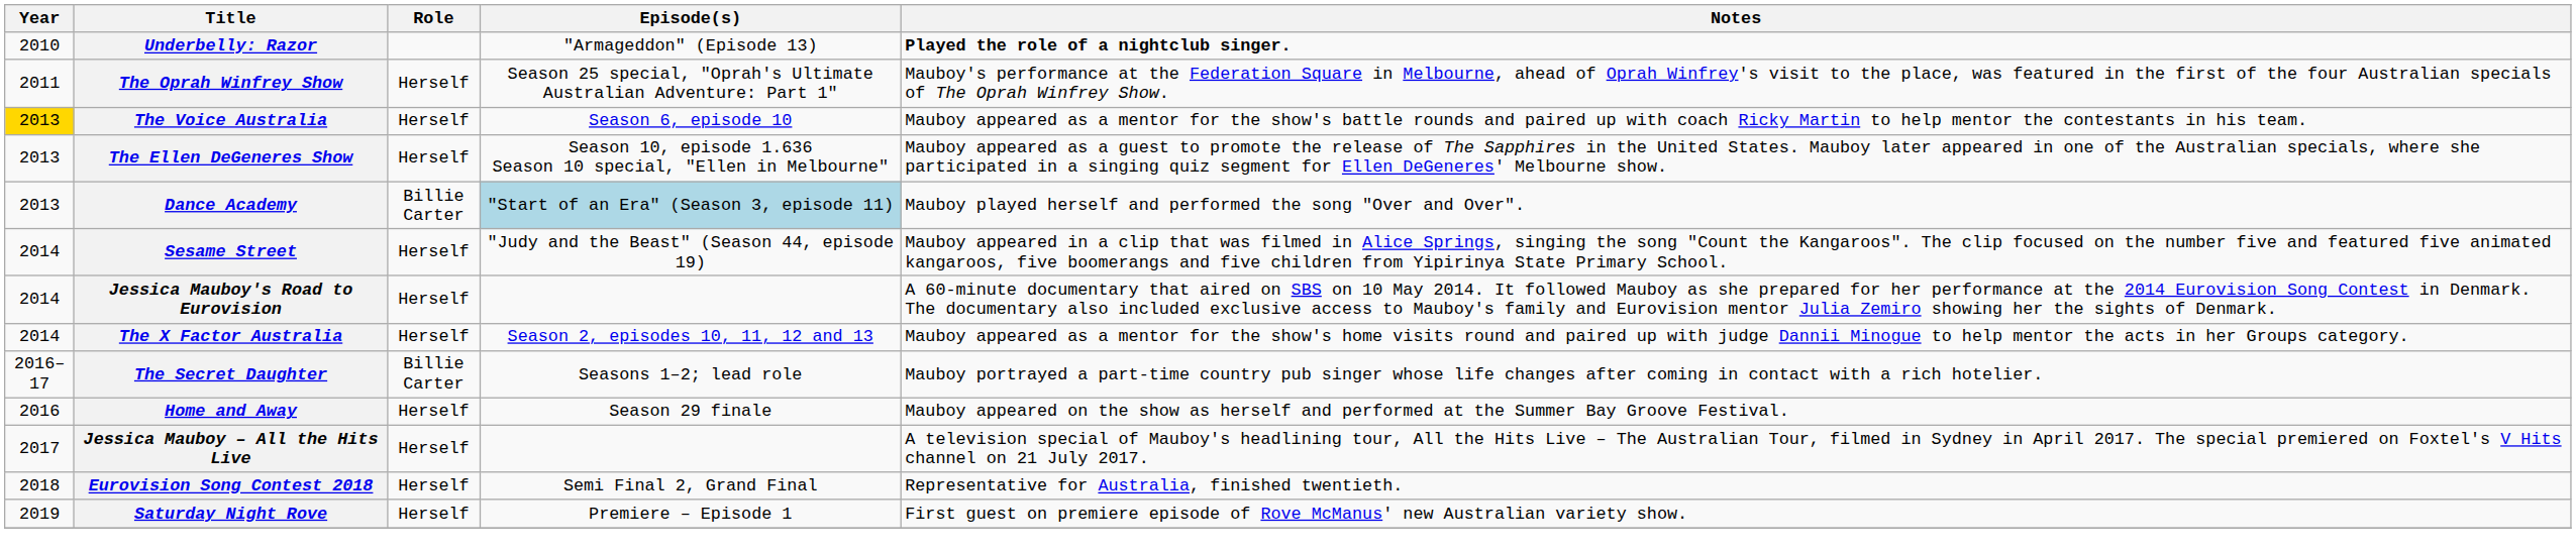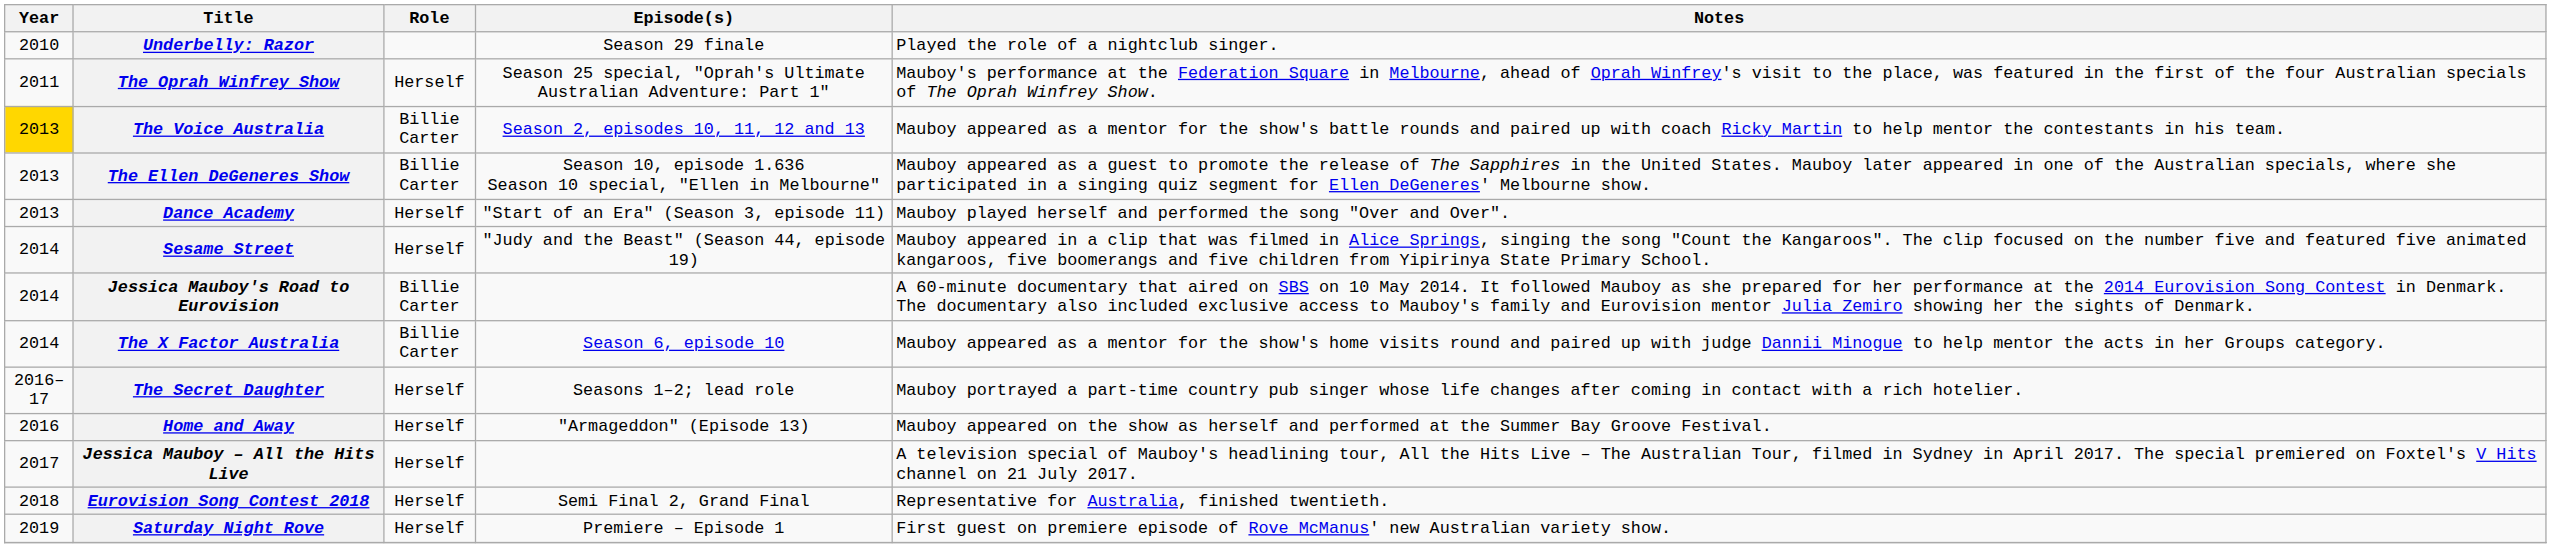 <table class="wikitable plainrowheaders sortable" style="text-align:center;">
 <tr>
 <th scope="col">Year</th>
 <th scope="col" style="width: 18em;">Title</th>
 <th scope="col" style="width: 5em;">Role</th>
 <th scope="col">Episode(s)</th>
 <th scope="col" class="unsortable">Notes</th>
 </tr>
 <tr>
 <td>2010</td>
 <th scope="row"><em><a href='#'>Underbelly: Razor</a></em></th>
 <td></td>
-<td>"Armageddon" (Episode 13)</td>
-<td style="text-align:left;"><strong>Played the role of a nightclub singer.</strong></td>
+<td>Season 29 finale</td>
+<td style="text-align:left;">Played the role of a nightclub singer.</td>
 </tr>
 <tr>
 <td>2011</td>
 <th scope="row"><em><a href='#'>The Oprah Winfrey Show</a></em></th>
 <td>Herself</td>
 <td>Season 25 special, "Oprah's Ultimate Australian Adventure: Part 1"</td>
 <td style="text-align:left;">Mauboy's performance at the <a href='#'>Federation Square</a> in <a href='#'>Melbourne</a>, ahead of <a href='#'>Oprah Winfrey</a>'s visit to the place, was featured in the first of the four Australian specials of <em>The Oprah Winfrey Show</em>.</td>
 </tr>
 <tr>
 <td style="background: gold;">2013</td>
 <th scope="row"><em><a href='#'>The Voice Australia</a></em></th>
-<td>Herself</td>
-<td><a href='#'>Season 6, episode 10</a></td>
+<td>Billie Carter</td>
+<td><a href='#'>Season 2, episodes 10, 11, 12 and 13</a></td>
 <td style="text-align:left;">Mauboy appeared as a mentor for the show's battle rounds and paired up with coach <a href='#'>Ricky Martin</a> to help mentor the contestants in his team.</td>
 </tr>
 <tr>
 <td>2013</td>
 <th scope="row"><em><a href='#'>The Ellen DeGeneres Show</a></em></th>
-<td>Herself</td>
+<td>Billie Carter</td>
 <td>Season 10, episode 1.636<br>Season 10 special, "Ellen in Melbourne"</td>
 <td style="text-align:left;">Mauboy appeared as a guest to promote the release of <em>The Sapphires</em> in the United States. Mauboy later appeared in one of the Australian specials, where she participated in a singing quiz segment for <a href='#'>Ellen DeGeneres</a>' Melbourne show.</td>
 </tr>
 <tr>
 <td>2013</td>
 <th scope="row"><em><a href='#'>Dance Academy</a></em></th>
-<td>Billie Carter</td>
-<td style="background: lightblue;">"Start of an Era" (Season 3, episode 11)</td>
+<td>Herself</td>
+<td>"Start of an Era" (Season 3, episode 11)</td>
 <td style="text-align:left;">Mauboy played herself and performed the song "Over and Over".</td>
 </tr>
 <tr>
 <td>2014</td>
 <th scope="row"><em><a href='#'>Sesame Street</a></em></th>
 <td>Herself</td>
 <td>"Judy and the Beast" (Season 44, episode 19)</td>
 <td style="text-align:left;">Mauboy appeared in a clip that was filmed in <a href='#'>Alice Springs</a>, singing the song "Count the Kangaroos". The clip focused on the number five and featured five animated kangaroos, five boomerangs and five children from Yipirinya State Primary School.</td>
 </tr>
 <tr>
 <td>2014</td>
 <th scope="row"><em>Jessica Mauboy's Road to Eurovision</em></th>
-<td>Herself</td>
+<td>Billie Carter</td>
 <td></td>
 <td style="text-align:left;">A 60-minute documentary that aired on <a href='#'>SBS</a> on 10 May 2014. It followed Mauboy as she prepared for her performance at the <a href='#'>2014 Eurovision Song Contest</a> in Denmark. The documentary also included exclusive access to Mauboy's family and Eurovision mentor <a href='#'>Julia Zemiro</a> showing her the sights of Denmark.</td>
 </tr>
 <tr>
 <td>2014</td>
 <th scope="row"><em><a href='#'>The X Factor Australia</a></em></th>
-<td>Herself</td>
-<td><a href='#'>Season 2, episodes 10, 11, 12 and 13</a></td>
+<td>Billie Carter</td>
+<td><a href='#'>Season 6, episode 10</a></td>
 <td style="text-align:left;">Mauboy appeared as a mentor for the show's home visits round and paired up with judge <a href='#'>Dannii Minogue</a> to help mentor the acts in her Groups category.</td>
 </tr>
 <tr>
 <td>2016–17</td>
 <th scope="row"><em><a href='#'>The Secret Daughter</a></em></th>
-<td>Billie Carter</td>
+<td>Herself</td>
 <td>Seasons 1–2; lead role</td>
 <td style="text-align:left;">Mauboy portrayed a part-time country pub singer whose life changes after coming in contact with a rich hotelier.</td>
 </tr>
 <tr>
 <td>2016</td>
 <th scope="row"><em><a href='#'>Home and Away</a></em></th>
 <td>Herself</td>
-<td>Season 29 finale</td>
+<td>"Armageddon" (Episode 13)</td>
 <td style="text-align:left;">Mauboy appeared on the show as herself and performed at the Summer Bay Groove Festival.</td>
 </tr>
 <tr>
 <td>2017</td>
 <th scope="row"><em>Jessica Mauboy – All the Hits Live</em></th>
 <td>Herself</td>
 <td></td>
 <td style="text-align:left;">A television special of Mauboy's headlining tour, All the Hits Live – The Australian Tour, filmed in Sydney in April 2017. The special premiered on Foxtel's <a href='#'>V Hits</a> channel on 21 July 2017.</td>
 </tr>
 <tr>
 <td>2018</td>
 <th scope="row"><em><a href='#'>Eurovision Song Contest 2018</a></em></th>
 <td>Herself</td>
 <td>Semi Final 2, Grand Final</td>
 <td style="text-align:left;">Representative for <a href='#'>Australia</a>, finished twentieth.</td>
 </tr>
 <tr>
 <td>2019</td>
 <th scope="row"><em><a href='#'>Saturday Night Rove</a></em></th>
 <td>Herself</td>
 <td>Premiere – Episode 1</td>
 <td style="text-align:left;">First guest on premiere episode of <a href='#'>Rove McManus</a>' new Australian variety show.</td>
 </tr>
 <tr>
 </tr>
 </table>
